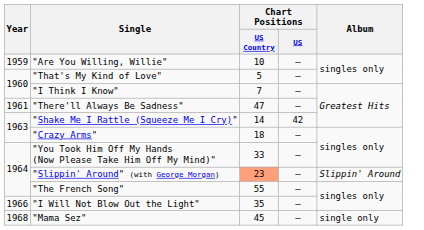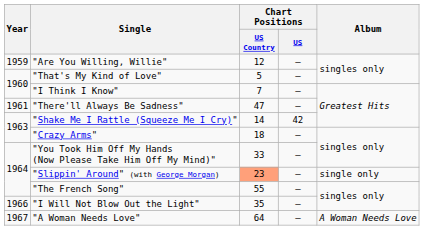 <table class="wikitable">
 <tr>
 <th rowspan="2">Year</th>
 <th rowspan="2">Single</th>
 <th colspan="2">Chart Positions</th>
 <th rowspan="2">Album</th>
 </tr>
 <tr>
 <th width="50"><small><a href='#'>US Country</a></small></th>
 <th width="50"><small><a href='#'>US</a></small></th>
 </tr>
 <tr>
 <td>1959</td>
 <td>"Are You Willing, Willie"</td>
-<td align="center">10</td>
+<td align="center">12</td>
 <td align="center">—</td>
 <td rowspan="2">singles only</td>
 </tr>
 <tr>
 <td rowspan="2">1960</td>
 <td>"That's My Kind of Love"</td>
 <td align="center">5</td>
 <td align="center">—</td>
 </tr>
 <tr>
 <td>"I Think I Know"</td>
 <td align="center">7</td>
 <td align="center">—</td>
 <td rowspan="3"><em>Greatest Hits</em></td>
 </tr>
 <tr>
 <td>1961</td>
 <td>"There'll Always Be Sadness"</td>
 <td align="center">47</td>
 <td align="center">—</td>
 </tr>
 <tr>
 <td rowspan="2">1963</td>
 <td>"<a href='#'>Shake Me I Rattle (Squeeze Me I Cry)</a>"</td>
 <td align="center">14</td>
 <td align="center">42</td>
 </tr>
 <tr>
 <td>"<a href='#'>Crazy Arms</a>"</td>
 <td align="center">18</td>
 <td align="center">—</td>
 <td rowspan="2">singles only</td>
 </tr>
 <tr>
 <td rowspan="3">1964</td>
 <td>"You Took Him Off My Hands<br>(Now Please Take Him Off My Mind)"</td>
 <td align="center">33</td>
 <td align="center">—</td>
 </tr>
 <tr>
 <td>"<a href='#'>Slippin' Around</a>" <small>(with <a href='#'>George Morgan</a>)</small></td>
 <td align="center" style="background: lightsalmon;">23</td>
 <td align="center">—</td>
-<td><em>Slippin' Around</em></td>
+<td>single only</td>
 </tr>
 <tr>
 <td>"The French Song"</td>
 <td align="center">55</td>
 <td align="center">—</td>
 <td rowspan="2">singles only</td>
 </tr>
 <tr>
 <td>1966</td>
 <td>"I Will Not Blow Out the Light"</td>
 <td align="center">35</td>
 <td align="center">—</td>
 </tr>
 <tr>
-<td>1968</td>
-<td>"Mama Sez"</td>
-<td align="center">45</td>
+<td>1967</td>
+<td>"A Woman Needs Love"</td>
+<td align="center">64</td>
 <td align="center">—</td>
-<td>single only</td>
+<td><em>A Woman Needs Love</em></td>
 </tr>
 </table>
